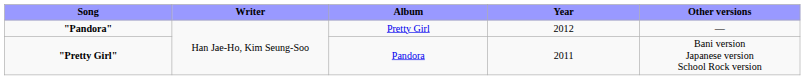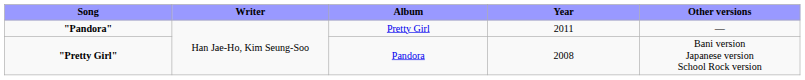 <table class="wikitable" style="margin:0.5em auto; clear:both; text-align:center; width:100%">
 <tr>
 <th width="500" style="background: #99F;">Song</th>
 <th width="500" style="background: #99F;">Writer</th>
 <th width="500" style="background: #99F;">Album</th>
 <th width="500" style="background: #99F;">Year</th>
 <th width="500" style="background: #99F;">Other versions</th>
 </tr>
 <tr>
 <td><strong>"Pandora"</strong></td>
 <td rowspan="2">Han Jae-Ho, Kim Seung-Soo</td>
 <td><a href='#'>Pretty Girl</a></td>
-<td>2012</td>
+<td>2011</td>
 <td>—</td>
 </tr>
 <tr>
 <td><strong>"Pretty Girl"</strong></td>
 <td><a href='#'>Pandora</a></td>
-<td>2011</td>
+<td>2008</td>
 <td>Bani version<br>Japanese version<br>School Rock version</td>
 </tr>
 </table>
